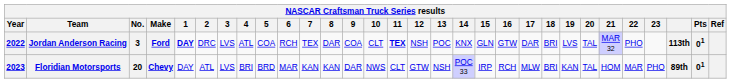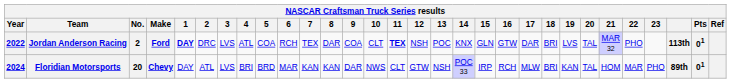 <table class="wikitable" style="text-align:center; font-size:75%">
 <tr>
 <th colspan=30><a href='#'>NASCAR Craftsman Truck Series</a> results</th>
 </tr>
 <tr>
 <th>Year</th>
 <th>Team</th>
 <th>No.</th>
 <th>Make</th>
 <th>1</th>
 <th>2</th>
 <th>3</th>
 <th>4</th>
 <th>5</th>
 <th>6</th>
 <th>7</th>
 <th>8</th>
 <th>9</th>
 <th>10</th>
 <th>11</th>
 <th>12</th>
 <th>13</th>
 <th>14</th>
 <th>15</th>
 <th>16</th>
 <th>17</th>
 <th>18</th>
 <th>19</th>
 <th>20</th>
 <th>21</th>
 <th>22</th>
 <th>23</th>
 <th></th>
 <th>Pts</th>
 <th>Ref</th>
 </tr>
 <tr>
 <th><a href='#'>2022</a></th>
 <th><a href='#'>Jordan Anderson Racing</a></th>
-<th>3</th>
+<th>2</th>
 <th><a href='#'>Ford</a></th>
 <td><strong><a href='#'>DAY</a></strong></td>
 <td><a href='#'>DRC</a></td>
 <td><a href='#'>LVS</a></td>
 <td><a href='#'>ATL</a></td>
 <td><a href='#'>COA</a></td>
 <td><a href='#'>RCH</a></td>
 <td><a href='#'>TEX</a></td>
 <td><a href='#'>DAR</a></td>
 <td><a href='#'>COA</a></td>
 <td><a href='#'>CLT</a></td>
 <td><strong><a href='#'>TEX</a></strong></td>
 <td><a href='#'>NSH</a></td>
 <td><a href='#'>POC</a></td>
 <td><a href='#'>KNX</a></td>
 <td><a href='#'>GLN</a></td>
 <td><a href='#'>GTW</a></td>
 <td><a href='#'>DAR</a></td>
 <td><a href='#'>BRI</a></td>
 <td><a href='#'>LVS</a></td>
 <td><a href='#'>TAL</a></td>
 <td style="background:#CFCFFF;"><a href='#'>MAR</a><br><small>32</small></td>
 <td><a href='#'>PHO</a></td>
 <td></td>
 <th>113th</th>
 <th>0<sup>1</sup></th>
 <th></th>
 </tr>
 <tr>
-<th><a href='#'>2023</a></th>
+<th><a href='#'>2024</a></th>
 <th><a href='#'>Floridian Motorsports</a></th>
 <th>20</th>
 <th><a href='#'>Chevy</a></th>
 <td><a href='#'>DAY</a></td>
 <td><a href='#'>ATL</a></td>
 <td><a href='#'>LVS</a></td>
 <td><a href='#'>BRI</a></td>
 <td><a href='#'>BRD</a></td>
 <td><a href='#'>MAR</a></td>
 <td><a href='#'>KAN</a></td>
 <td><a href='#'>KAN</a></td>
 <td><a href='#'>DAR</a></td>
 <td><a href='#'>NWS</a></td>
 <td><a href='#'>CLT</a></td>
 <td><a href='#'>GTW</a></td>
 <td><a href='#'>NSH</a></td>
 <td style="background:#CFCFFF;"><a href='#'>POC</a><br><small>33</small></td>
 <td><a href='#'>IRP</a></td>
 <td><a href='#'>RCH</a></td>
 <td><a href='#'>MLW</a></td>
 <td><a href='#'>BRI</a></td>
 <td><a href='#'>KAN</a></td>
 <td><a href='#'>TAL</a></td>
 <td><a href='#'>HOM</a></td>
 <td><a href='#'>MAR</a></td>
 <td><a href='#'>PHO</a></td>
 <th>89th</th>
 <th>0<sup>1</sup></th>
 <th></th>
 </tr>
 </table>
